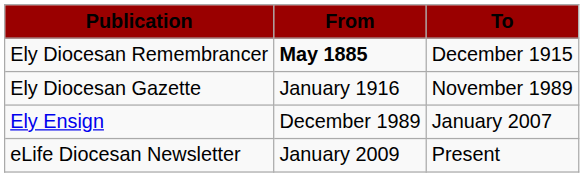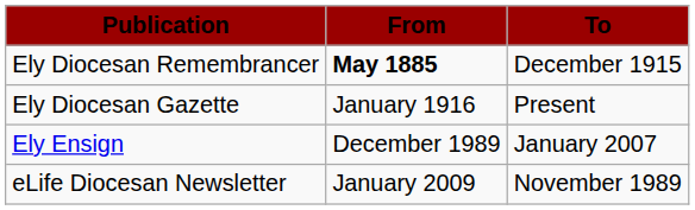 <table border="2" cellpadding="4" cellspacing="0" style="margin:1em 1em 1em 0; background:#f9f9f9; border:1px #aaa solid; border-collapse:collapse;">
 <tr bgcolor="#9A0000" align="center">
 <th><span>Publication</span></th>
 <th><span>From</span></th>
 <th><span>To</span></th>
 </tr>
 <tr>
 <td>Ely Diocesan Remembrancer</td>
 <td><strong>May 1885</strong></td>
 <td>December 1915</td>
 </tr>
 <tr>
 <td>Ely Diocesan Gazette</td>
 <td>January 1916</td>
-<td>November 1989</td>
+<td>Present</td>
 </tr>
 <tr>
 <td><a href='#'>Ely Ensign</a></td>
 <td>December 1989</td>
 <td>January 2007</td>
 </tr>
 <tr>
 <td>eLife Diocesan Newsletter</td>
 <td>January 2009</td>
-<td>Present</td>
+<td>November 1989</td>
 </tr>
 </table>
